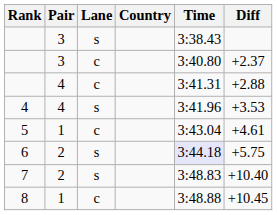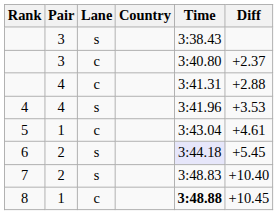 <table class="wikitable sortable" style="text-align:center">
 <tr>
 <th>Rank</th>
 <th>Pair</th>
 <th>Lane</th>
 <th>Country</th>
 <th>Time</th>
 <th>Diff</th>
 </tr>
 <tr>
 <td></td>
 <td>3</td>
 <td>s</td>
 <td align=left></td>
 <td>3:38.43</td>
 <td></td>
 </tr>
 <tr>
 <td></td>
 <td>3</td>
 <td>c</td>
 <td align=left></td>
 <td>3:40.80</td>
 <td>+2.37</td>
 </tr>
 <tr>
 <td></td>
 <td>4</td>
 <td>c</td>
 <td align=left></td>
 <td>3:41.31</td>
 <td>+2.88</td>
 </tr>
 <tr>
 <td>4</td>
 <td>4</td>
 <td>s</td>
 <td align=left></td>
 <td>3:41.96</td>
 <td>+3.53</td>
 </tr>
 <tr>
 <td>5</td>
 <td>1</td>
 <td>c</td>
 <td align=left></td>
 <td>3:43.04</td>
 <td>+4.61</td>
 </tr>
 <tr>
 <td>6</td>
 <td>2</td>
 <td>s</td>
 <td align=left></td>
 <td style="background: lavender;">3:44.18</td>
-<td>+5.75</td>
+<td>+5.45</td>
 </tr>
 <tr>
 <td>7</td>
 <td>2</td>
 <td>s</td>
 <td align=left></td>
 <td>3:48.83</td>
 <td>+10.40</td>
 </tr>
 <tr>
 <td>8</td>
 <td>1</td>
 <td>c</td>
 <td align=left></td>
-<td>3:48.88</td>
+<td><strong>3:48.88</strong></td>
 <td>+10.45</td>
 </tr>
 </table>
